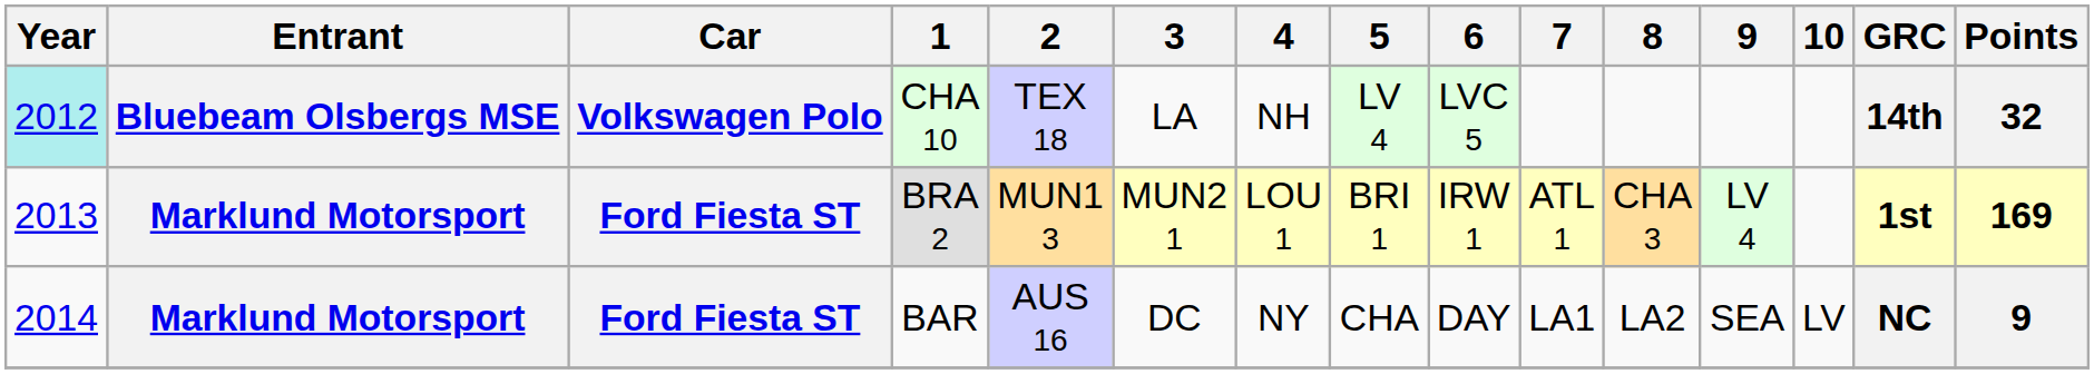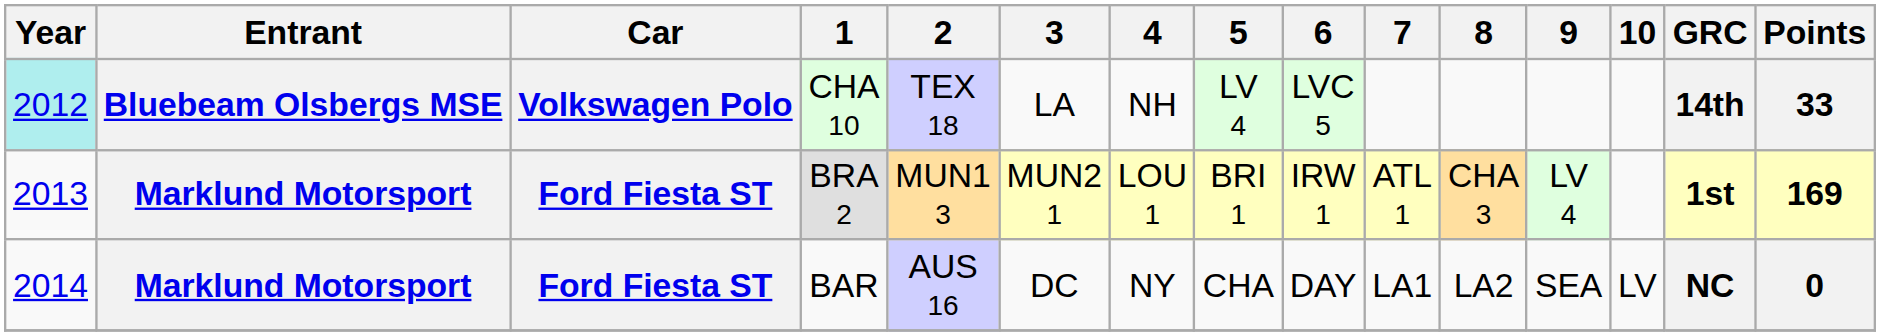 <table class="wikitable" border="1" style="text-align:center; font-size:90%;">
 <tr>
 <th>Year</th>
 <th>Entrant</th>
 <th>Car</th>
 <th>1</th>
 <th>2</th>
 <th>3</th>
 <th>4</th>
 <th>5</th>
 <th>6</th>
 <th>7</th>
 <th>8</th>
 <th>9</th>
 <th>10</th>
 <th>GRC</th>
 <th>Points</th>
 </tr>
 <tr>
 <td style="background: paleturquoise;"><a href='#'>2012</a></td>
 <th><a href='#'>Bluebeam Olsbergs MSE</a></th>
 <th><a href='#'>Volkswagen Polo</a></th>
 <td style="background:#DFFFDF;">CHA<br><small>10</small></td>
 <td style="background:#CFCFFF;">TEX<br><small>18</small></td>
 <td>LA<br><small></small></td>
 <td>NH<br><small></small></td>
 <td style="background:#DFFFDF;">LV<br><small>4</small></td>
 <td style="background:#DFFFDF;">LVC<br><small>5</small></td>
 <td></td>
 <td></td>
 <td></td>
 <td></td>
 <th>14th</th>
-<th>32</th>
+<th>33</th>
 </tr>
 <tr>
 <td><a href='#'>2013</a></td>
 <th><a href='#'>Marklund Motorsport</a></th>
 <th><a href='#'>Ford Fiesta ST</a></th>
 <td style="background:#DFDFDF;">BRA<br><small>2</small></td>
 <td style="background:#FFDF9F;">MUN1<br><small>3</small></td>
 <td style="background:#FFFFBF;">MUN2<br><small>1</small></td>
 <td style="background:#FFFFBF;">LOU<br><small>1</small></td>
 <td style="background:#FFFFBF;">BRI<br><small>1</small></td>
 <td style="background:#FFFFBF;">IRW<br><small>1</small></td>
 <td style="background:#FFFFBF;">ATL<br><small>1</small></td>
 <td style="background:#FFDF9F;">CHA<br><small>3</small></td>
 <td style="background:#DFFFDF;">LV<br><small>4</small></td>
 <td></td>
 <td style="background:#FFFFBF;"><strong>1st</strong></td>
 <td style="background:#FFFFBF;"><strong>169</strong></td>
 </tr>
 <tr>
 <td><a href='#'>2014</a></td>
 <th><a href='#'>Marklund Motorsport</a></th>
 <th><a href='#'>Ford Fiesta ST</a></th>
 <td>BAR</td>
 <td style="background:#CFCFFF;">AUS<br><small>16</small></td>
 <td>DC</td>
 <td>NY</td>
 <td>CHA</td>
 <td>DAY</td>
 <td>LA1</td>
 <td>LA2</td>
 <td>SEA</td>
 <td>LV</td>
 <th>NC</th>
-<th>9</th>
+<th>0</th>
 </tr>
 <tr>
 </tr>
 </table>
